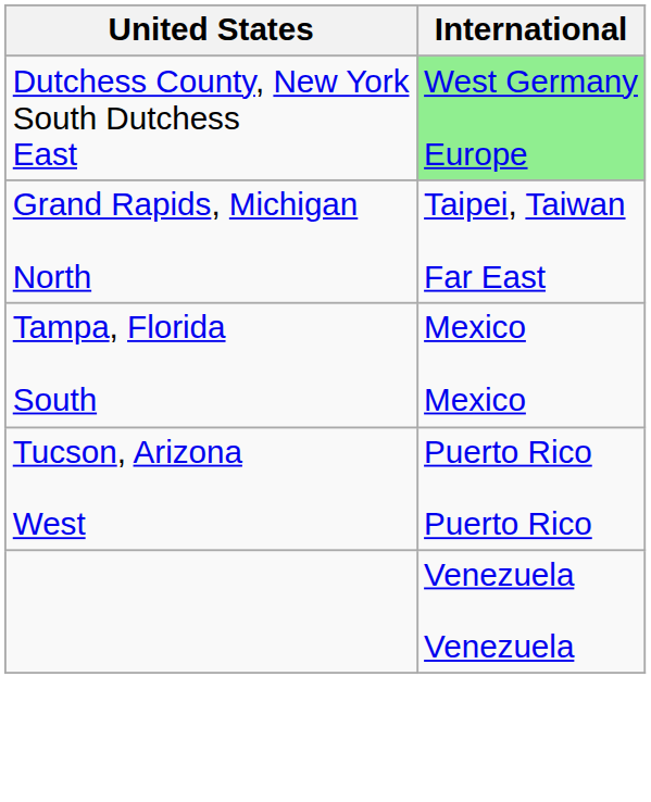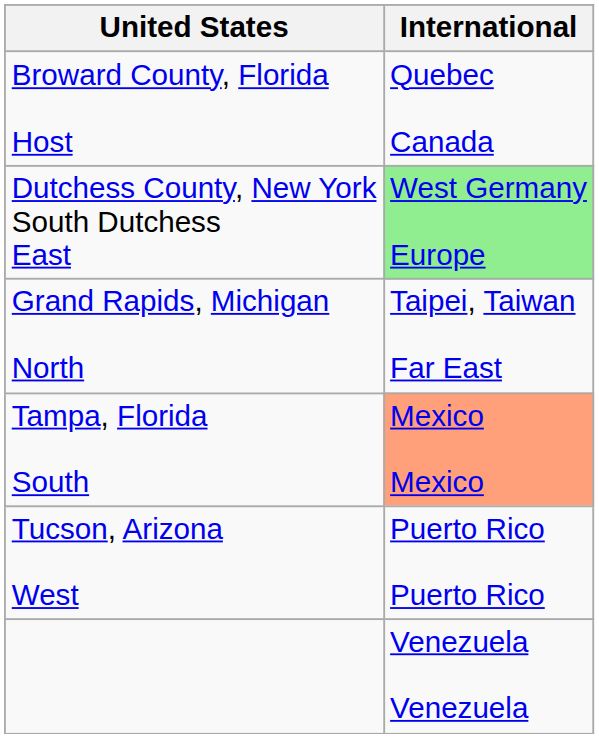 <table class="wikitable">
 <tr>
 <th>United States</th>
 <th>International</th>
+</tr>
+<tr>
+<td> <a href='#'>Broward County</a>, <a href='#'>Florida</a><br><br><a href='#'>Host</a></td>
+<td> <a href='#'>Quebec</a><br><br><a href='#'>Canada</a></td>
 </tr>
 <tr>
 <td> <a href='#'>Dutchess County</a>, <a href='#'>New York</a><br>South Dutchess<br><a href='#'>East</a></td>
 <td style="background: lightgreen;"> <a href='#'>West Germany</a><br><br><a href='#'>Europe</a></td>
 </tr>
 <tr>
 <td> <a href='#'>Grand Rapids</a>, <a href='#'>Michigan</a><br><br><a href='#'>North</a></td>
 <td> <a href='#'>Taipei</a>, <a href='#'>Taiwan</a><br><br><a href='#'>Far East</a></td>
 </tr>
 <tr>
 <td> <a href='#'>Tampa</a>, <a href='#'>Florida</a><br><br><a href='#'>South</a></td>
-<td> <a href='#'>Mexico</a><br><br><a href='#'>Mexico</a></td>
+<td style="background: lightsalmon;"> <a href='#'>Mexico</a><br><br><a href='#'>Mexico</a></td>
 </tr>
 <tr>
 <td> <a href='#'>Tucson</a>, <a href='#'>Arizona</a><br><br><a href='#'>West</a></td>
 <td> <a href='#'>Puerto Rico</a><br><br><a href='#'>Puerto Rico</a></td>
 </tr>
 <tr>
 <td></td>
 <td> <a href='#'>Venezuela</a><br><br><a href='#'>Venezuela</a></td>
 </tr>
 </table>
